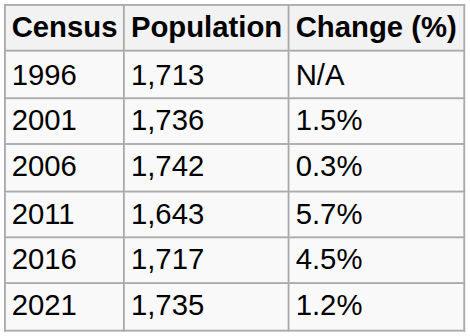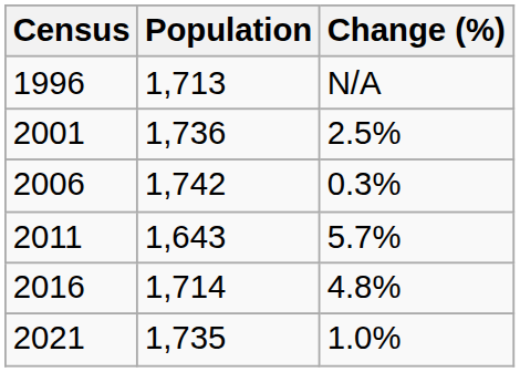 <table class="wikitable">
 <tr>
 <th>Census</th>
 <th>Population</th>
 <th>Change (%)</th>
 </tr>
 <tr>
 <td>1996</td>
 <td>1,713</td>
 <td>N/A</td>
 </tr>
 <tr>
 <td>2001</td>
 <td>1,736</td>
-<td> 1.5%</td>
+<td> 2.5%</td>
 </tr>
 <tr>
 <td>2006</td>
 <td>1,742</td>
 <td> 0.3%</td>
 </tr>
 <tr>
 <td>2011</td>
 <td>1,643</td>
 <td> 5.7%</td>
 </tr>
 <tr>
 <td>2016</td>
-<td>1,717</td>
-<td> 4.5%</td>
+<td>1,714</td>
+<td> 4.8%</td>
 </tr>
 <tr>
 <td>2021</td>
 <td>1,735</td>
-<td> 1.2%</td>
+<td> 1.0%</td>
 </tr>
 </table>
